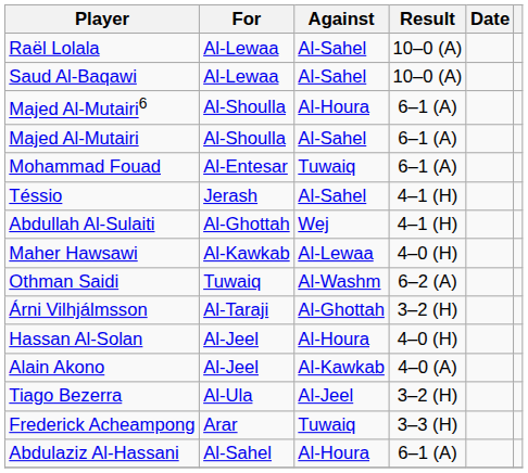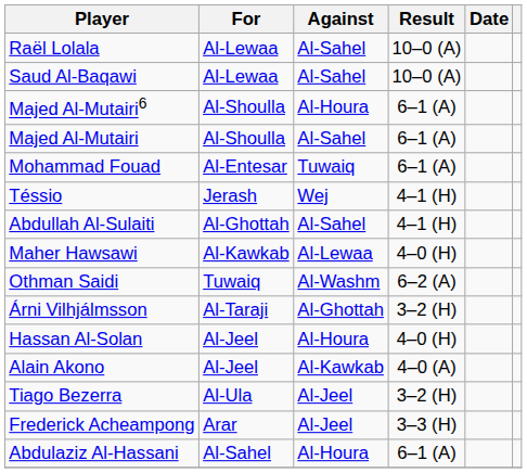 <table class="wikitable">
 <tr>
 <th>Player</th>
 <th>For</th>
 <th>Against</th>
 <th style="text-align:center">Result</th>
 <th>Date</th>
 <th></th>
 </tr>
 <tr>
 <td> <a href='#'>Raël Lolala</a></td>
 <td><a href='#'>Al-Lewaa</a></td>
 <td><a href='#'>Al-Sahel</a></td>
 <td style="text-align:center;">10–0 (A)</td>
 <td></td>
 <td></td>
 </tr>
 <tr>
 <td> <a href='#'>Saud Al-Baqawi</a></td>
 <td><a href='#'>Al-Lewaa</a></td>
 <td><a href='#'>Al-Sahel</a></td>
 <td style="text-align:center;">10–0 (A)</td>
 <td></td>
 <td></td>
 </tr>
 <tr>
 <td> <a href='#'>Majed Al-Mutairi</a><sup>6</sup></td>
 <td><a href='#'>Al-Shoulla</a></td>
 <td><a href='#'>Al-Houra</a></td>
 <td style="text-align:center;">6–1 (A)</td>
 <td></td>
 <td></td>
 </tr>
 <tr>
 <td> <a href='#'>Majed Al-Mutairi</a></td>
 <td><a href='#'>Al-Shoulla</a></td>
 <td><a href='#'>Al-Sahel</a></td>
 <td style="text-align:center;">6–1 (A)</td>
 <td></td>
 <td></td>
 </tr>
 <tr>
 <td> <a href='#'>Mohammad Fouad</a></td>
 <td><a href='#'>Al-Entesar</a></td>
 <td><a href='#'>Tuwaiq</a></td>
 <td style="text-align:center;">6–1 (A)</td>
 <td></td>
 <td></td>
 </tr>
 <tr>
 <td> <a href='#'>Téssio</a></td>
 <td><a href='#'>Jerash</a></td>
-<td><a href='#'>Al-Sahel</a></td>
+<td><a href='#'>Wej</a></td>
 <td style="text-align:center;">4–1 (H)</td>
 <td></td>
 <td></td>
 </tr>
 <tr>
 <td> <a href='#'>Abdullah Al-Sulaiti</a></td>
 <td><a href='#'>Al-Ghottah</a></td>
-<td><a href='#'>Wej</a></td>
+<td><a href='#'>Al-Sahel</a></td>
 <td style="text-align:center;">4–1 (H)</td>
 <td></td>
 <td></td>
 </tr>
 <tr>
 <td> <a href='#'>Maher Hawsawi</a></td>
 <td><a href='#'>Al-Kawkab</a></td>
 <td><a href='#'>Al-Lewaa</a></td>
 <td style="text-align:center;">4–0 (H)</td>
 <td></td>
 <td></td>
 </tr>
 <tr>
 <td> <a href='#'>Othman Saidi</a></td>
 <td><a href='#'>Tuwaiq</a></td>
 <td><a href='#'>Al-Washm</a></td>
 <td style="text-align:center;">6–2 (A)</td>
 <td></td>
 <td></td>
 </tr>
 <tr>
 <td> <a href='#'>Árni Vilhjálmsson</a></td>
 <td><a href='#'>Al-Taraji</a></td>
 <td><a href='#'>Al-Ghottah</a></td>
 <td style="text-align:center;">3–2 (H)</td>
 <td></td>
 <td></td>
 </tr>
 <tr>
 <td> <a href='#'>Hassan Al-Solan</a></td>
 <td><a href='#'>Al-Jeel</a></td>
 <td><a href='#'>Al-Houra</a></td>
 <td style="text-align:center;">4–0 (H)</td>
 <td></td>
 <td></td>
 </tr>
 <tr>
 <td> <a href='#'>Alain Akono</a></td>
 <td><a href='#'>Al-Jeel</a></td>
 <td><a href='#'>Al-Kawkab</a></td>
 <td style="text-align:center;">4–0 (A)</td>
 <td></td>
 <td></td>
 </tr>
 <tr>
 <td> <a href='#'>Tiago Bezerra</a></td>
 <td><a href='#'>Al-Ula</a></td>
 <td><a href='#'>Al-Jeel</a></td>
 <td style="text-align:center;">3–2 (H)</td>
 <td></td>
 <td></td>
 </tr>
 <tr>
 <td> <a href='#'>Frederick Acheampong</a></td>
 <td><a href='#'>Arar</a></td>
-<td><a href='#'>Tuwaiq</a></td>
+<td><a href='#'>Al-Jeel</a></td>
 <td style="text-align:center;">3–3 (H)</td>
 <td></td>
 <td></td>
 </tr>
 <tr>
 <td> <a href='#'>Abdulaziz Al-Hassani</a></td>
 <td><a href='#'>Al-Sahel</a></td>
 <td><a href='#'>Al-Houra</a></td>
 <td style="text-align:center;">6–1 (A)</td>
 <td></td>
 <td></td>
 </tr>
 <tr>
 </tr>
 </table>
